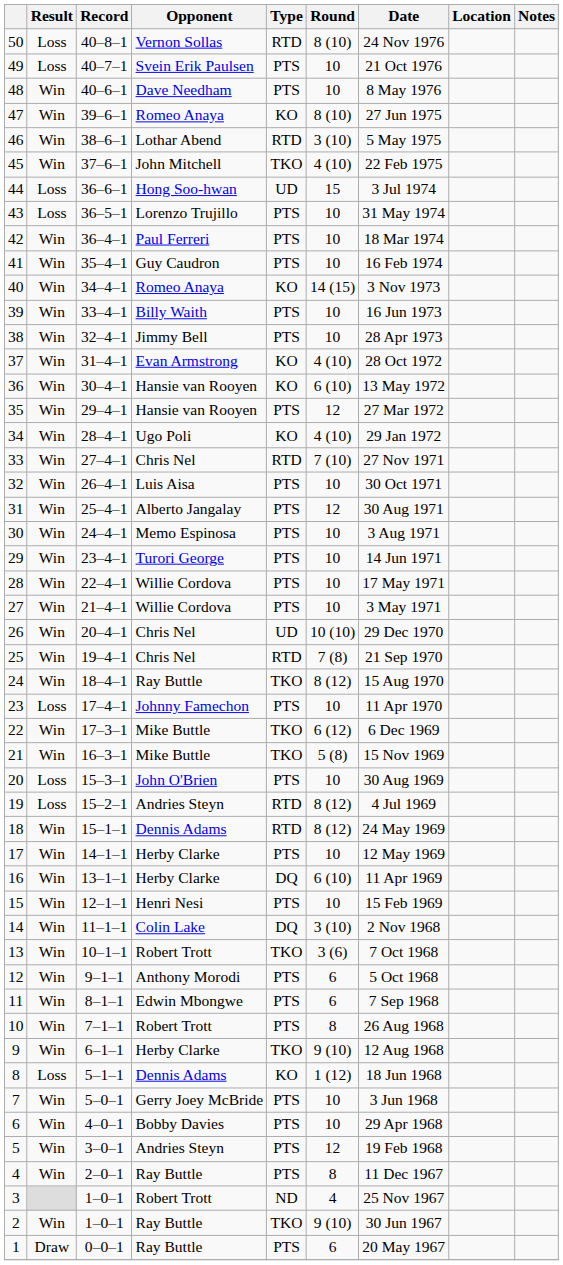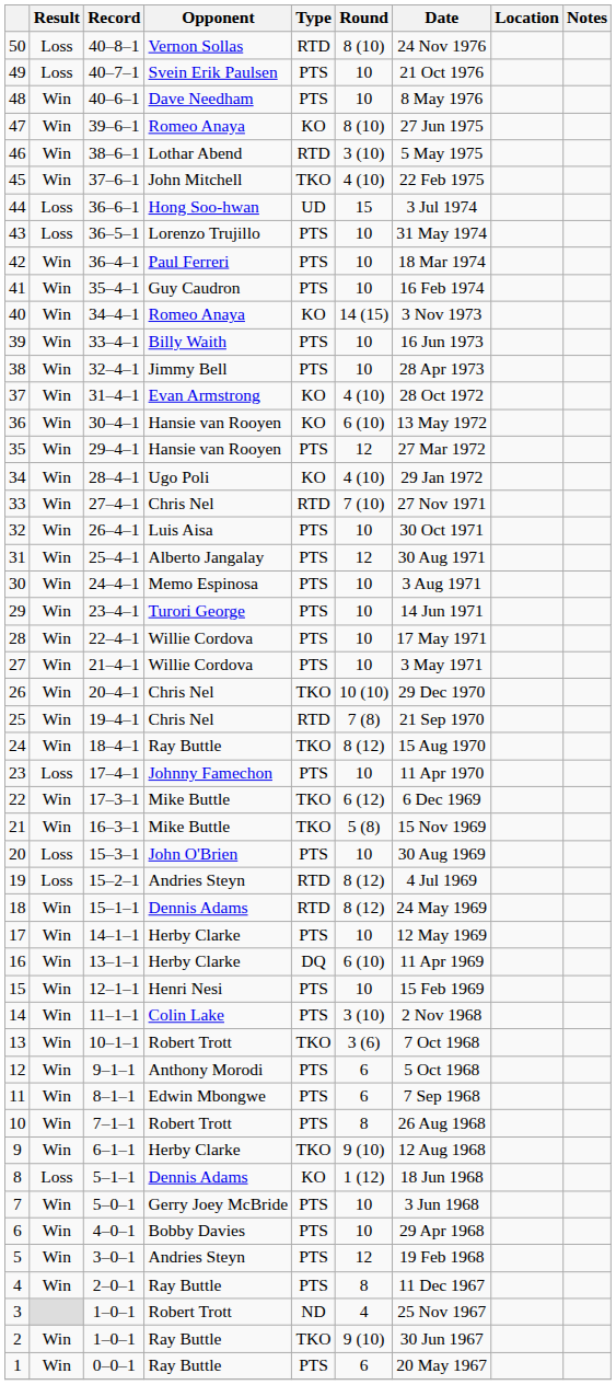 <table class="wikitable" style="text-align:center">
 <tr>
 <th></th>
 <th>Result</th>
 <th>Record</th>
 <th>Opponent</th>
 <th>Type</th>
 <th>Round</th>
 <th>Date</th>
 <th>Location</th>
 <th>Notes</th>
 </tr>
 <tr>
 <td>50</td>
 <td>Loss</td>
 <td>40–8–1 </td>
 <td align=left><a href='#'>Vernon Sollas</a></td>
 <td>RTD</td>
 <td>8 (10)</td>
 <td>24 Nov 1976</td>
 <td style="text-align:left;"></td>
 <td></td>
 </tr>
 <tr>
 <td>49</td>
 <td>Loss</td>
 <td>40–7–1 </td>
 <td align=left><a href='#'>Svein Erik Paulsen</a></td>
 <td>PTS</td>
 <td>10</td>
 <td>21 Oct 1976</td>
 <td style="text-align:left;"></td>
 <td></td>
 </tr>
 <tr>
 <td>48</td>
 <td>Win</td>
 <td>40–6–1 </td>
 <td align=left><a href='#'>Dave Needham</a></td>
 <td>PTS</td>
 <td>10</td>
 <td>8 May 1976</td>
 <td style="text-align:left;"></td>
 <td></td>
 </tr>
 <tr>
 <td>47</td>
 <td>Win</td>
 <td>39–6–1 </td>
 <td align=left><a href='#'>Romeo Anaya</a></td>
 <td>KO</td>
 <td>8 (10)</td>
 <td>27 Jun 1975</td>
 <td style="text-align:left;"></td>
 <td></td>
 </tr>
 <tr>
 <td>46</td>
 <td>Win</td>
 <td>38–6–1 </td>
 <td align=left>Lothar Abend</td>
 <td>RTD</td>
 <td>3 (10)</td>
 <td>5 May 1975</td>
 <td style="text-align:left;"></td>
 <td></td>
 </tr>
 <tr>
 <td>45</td>
 <td>Win</td>
 <td>37–6–1 </td>
 <td align=left>John Mitchell</td>
 <td>TKO</td>
 <td>4 (10)</td>
 <td>22 Feb 1975</td>
 <td style="text-align:left;"></td>
 <td></td>
 </tr>
 <tr>
 <td>44</td>
 <td>Loss</td>
 <td>36–6–1 </td>
 <td align=left><a href='#'>Hong Soo-hwan</a></td>
 <td>UD</td>
 <td>15</td>
 <td>3 Jul 1974</td>
 <td style="text-align:left;"></td>
 <td style="text-align:left;"></td>
 </tr>
 <tr>
 <td>43</td>
 <td>Loss</td>
 <td>36–5–1 </td>
 <td align=left>Lorenzo Trujillo</td>
 <td>PTS</td>
 <td>10</td>
 <td>31 May 1974</td>
 <td style="text-align:left;"></td>
 <td></td>
 </tr>
 <tr>
 <td>42</td>
 <td>Win</td>
 <td>36–4–1 </td>
 <td align=left><a href='#'>Paul Ferreri</a></td>
 <td>PTS</td>
 <td>10</td>
 <td>18 Mar 1974</td>
 <td style="text-align:left;"></td>
 <td></td>
 </tr>
 <tr>
 <td>41</td>
 <td>Win</td>
 <td>35–4–1 </td>
 <td align=left>Guy Caudron</td>
 <td>PTS</td>
 <td>10</td>
 <td>16 Feb 1974</td>
 <td style="text-align:left;"></td>
 <td></td>
 </tr>
 <tr>
 <td>40</td>
 <td>Win</td>
 <td>34–4–1 </td>
 <td align=left><a href='#'>Romeo Anaya</a></td>
 <td>KO</td>
 <td>14 (15)</td>
 <td>3 Nov 1973</td>
 <td style="text-align:left;"></td>
 <td style="text-align:left;"></td>
 </tr>
 <tr>
 <td>39</td>
 <td>Win</td>
 <td>33–4–1 </td>
 <td align=left><a href='#'>Billy Waith</a></td>
 <td>PTS</td>
 <td>10</td>
 <td>16 Jun 1973</td>
 <td style="text-align:left;"></td>
 <td></td>
 </tr>
 <tr>
 <td>38</td>
 <td>Win</td>
 <td>32–4–1 </td>
 <td align=left>Jimmy Bell</td>
 <td>PTS</td>
 <td>10</td>
 <td>28 Apr 1973</td>
 <td style="text-align:left;"></td>
 <td></td>
 </tr>
 <tr>
 <td>37</td>
 <td>Win</td>
 <td>31–4–1 </td>
 <td align=left><a href='#'>Evan Armstrong</a></td>
 <td>KO</td>
 <td>4 (10)</td>
 <td>28 Oct 1972</td>
 <td style="text-align:left;"></td>
 <td></td>
 </tr>
 <tr>
 <td>36</td>
 <td>Win</td>
 <td>30–4–1 </td>
 <td align=left>Hansie van Rooyen</td>
 <td>KO</td>
 <td>6 (10)</td>
 <td>13 May 1972</td>
 <td style="text-align:left;"></td>
 <td></td>
 </tr>
 <tr>
 <td>35</td>
 <td>Win</td>
 <td>29–4–1 </td>
 <td align=left>Hansie van Rooyen</td>
 <td>PTS</td>
 <td>12</td>
 <td>27 Mar 1972</td>
 <td style="text-align:left;"></td>
 <td style="text-align:left;"></td>
 </tr>
 <tr>
 <td>34</td>
 <td>Win</td>
 <td>28–4–1 </td>
 <td align=left>Ugo Poli</td>
 <td>KO</td>
 <td>4 (10)</td>
 <td>29 Jan 1972</td>
 <td style="text-align:left;"></td>
 <td></td>
 </tr>
 <tr>
 <td>33</td>
 <td>Win</td>
 <td>27–4–1 </td>
 <td align=left>Chris Nel</td>
 <td>RTD</td>
 <td>7 (10)</td>
 <td>27 Nov 1971</td>
 <td style="text-align:left;"></td>
 <td></td>
 </tr>
 <tr>
 <td>32</td>
 <td>Win</td>
 <td>26–4–1 </td>
 <td align=left>Luis Aisa</td>
 <td>PTS</td>
 <td>10</td>
 <td>30 Oct 1971</td>
 <td style="text-align:left;"></td>
 <td></td>
 </tr>
 <tr>
 <td>31</td>
 <td>Win</td>
 <td>25–4–1 </td>
 <td align=left>Alberto Jangalay</td>
 <td>PTS</td>
 <td>12</td>
 <td>30 Aug 1971</td>
 <td style="text-align:left;"></td>
 <td></td>
 </tr>
 <tr>
 <td>30</td>
 <td>Win</td>
 <td>24–4–1 </td>
 <td align=left>Memo Espinosa</td>
 <td>PTS</td>
 <td>10</td>
 <td>3 Aug 1971</td>
 <td style="text-align:left;"></td>
 <td></td>
 </tr>
 <tr>
 <td>29</td>
 <td>Win</td>
 <td>23–4–1 </td>
 <td align=left><a href='#'>Turori George</a></td>
 <td>PTS</td>
 <td>10</td>
 <td>14 Jun 1971</td>
 <td style="text-align:left;"></td>
 <td></td>
 </tr>
 <tr>
 <td>28</td>
 <td>Win</td>
 <td>22–4–1 </td>
 <td align=left>Willie Cordova</td>
 <td>PTS</td>
 <td>10</td>
 <td>17 May 1971</td>
 <td style="text-align:left;"></td>
 <td></td>
 </tr>
 <tr>
 <td>27</td>
 <td>Win</td>
 <td>21–4–1 </td>
 <td align=left>Willie Cordova</td>
 <td>PTS</td>
 <td>10</td>
 <td>3 May 1971</td>
 <td style="text-align:left;"></td>
 <td></td>
 </tr>
 <tr>
 <td>26</td>
 <td>Win</td>
 <td>20–4–1 </td>
 <td align=left>Chris Nel</td>
-<td>UD</td>
+<td>TKO</td>
 <td>10 (10)</td>
 <td>29 Dec 1970</td>
 <td style="text-align:left;"></td>
 <td></td>
 </tr>
 <tr>
 <td>25</td>
 <td>Win</td>
 <td>19–4–1 </td>
 <td align=left>Chris Nel</td>
 <td>RTD</td>
 <td>7 (8)</td>
 <td>21 Sep 1970</td>
 <td style="text-align:left;"></td>
 <td></td>
 </tr>
 <tr>
 <td>24</td>
 <td>Win</td>
 <td>18–4–1 </td>
 <td align=left>Ray Buttle</td>
 <td>TKO</td>
 <td>8 (12)</td>
 <td>15 Aug 1970</td>
 <td style="text-align:left;"></td>
 <td style="text-align:left;"></td>
 </tr>
 <tr>
 <td>23</td>
 <td>Loss</td>
 <td>17–4–1 </td>
 <td align=left><a href='#'>Johnny Famechon</a></td>
 <td>PTS</td>
 <td>10</td>
 <td>11 Apr 1970</td>
 <td style="text-align:left;"></td>
 <td></td>
 </tr>
 <tr>
 <td>22</td>
 <td>Win</td>
 <td>17–3–1 </td>
 <td align=left>Mike Buttle</td>
 <td>TKO</td>
 <td>6 (12)</td>
 <td>6 Dec 1969</td>
 <td style="text-align:left;"></td>
 <td style="text-align:left;"></td>
 </tr>
 <tr>
 <td>21</td>
 <td>Win</td>
 <td>16–3–1 </td>
 <td align=left>Mike Buttle</td>
 <td>TKO</td>
 <td>5 (8)</td>
 <td>15 Nov 1969</td>
 <td style="text-align:left;"></td>
 <td></td>
 </tr>
 <tr>
 <td>20</td>
 <td>Loss</td>
 <td>15–3–1 </td>
 <td align=left><a href='#'>John O'Brien</a></td>
 <td>PTS</td>
 <td>10</td>
 <td>30 Aug 1969</td>
 <td style="text-align:left;"></td>
 <td></td>
 </tr>
 <tr>
 <td>19</td>
 <td>Loss</td>
 <td>15–2–1 </td>
 <td align=left>Andries Steyn</td>
 <td>RTD</td>
 <td>8 (12)</td>
 <td>4 Jul 1969</td>
 <td style="text-align:left;"></td>
 <td style="text-align:left;"></td>
 </tr>
 <tr>
 <td>18</td>
 <td>Win</td>
 <td>15–1–1 </td>
 <td align=left><a href='#'>Dennis Adams</a></td>
 <td>RTD</td>
 <td>8 (12)</td>
 <td>24 May 1969</td>
 <td style="text-align:left;"></td>
 <td style="text-align:left;"></td>
 </tr>
 <tr>
 <td>17</td>
 <td>Win</td>
 <td>14–1–1 </td>
 <td align=left>Herby Clarke</td>
 <td>PTS</td>
 <td>10</td>
 <td>12 May 1969</td>
 <td style="text-align:left;"></td>
 <td style="text-align:left;"></td>
 </tr>
 <tr>
 <td>16</td>
 <td>Win</td>
 <td>13–1–1 </td>
 <td align=left>Herby Clarke</td>
 <td>DQ</td>
 <td>6 (10)</td>
 <td>11 Apr 1969</td>
 <td style="text-align:left;"></td>
 <td style="text-align:left;"></td>
 </tr>
 <tr>
 <td>15</td>
 <td>Win</td>
 <td>12–1–1 </td>
 <td align=left>Henri Nesi</td>
 <td>PTS</td>
 <td>10</td>
 <td>15 Feb 1969</td>
 <td style="text-align:left;"></td>
 <td></td>
 </tr>
 <tr>
 <td>14</td>
 <td>Win</td>
 <td>11–1–1 </td>
 <td align=left><a href='#'>Colin Lake</a></td>
-<td>DQ</td>
+<td>PTS</td>
 <td>3 (10)</td>
 <td>2 Nov 1968</td>
 <td style="text-align:left;"></td>
 <td></td>
 </tr>
 <tr>
 <td>13</td>
 <td>Win</td>
 <td>10–1–1 </td>
 <td align=left>Robert Trott</td>
 <td>TKO</td>
 <td>3 (6)</td>
 <td>7 Oct 1968</td>
 <td style="text-align:left;"></td>
 <td></td>
 </tr>
 <tr>
 <td>12</td>
 <td>Win</td>
 <td>9–1–1 </td>
 <td align=left>Anthony Morodi</td>
 <td>PTS</td>
 <td>6</td>
 <td>5 Oct 1968</td>
 <td style="text-align:left;"></td>
 <td></td>
 </tr>
 <tr>
 <td>11</td>
 <td>Win</td>
 <td>8–1–1 </td>
 <td align=left>Edwin Mbongwe</td>
 <td>PTS</td>
 <td>6</td>
 <td>7 Sep 1968</td>
 <td style="text-align:left;"></td>
 <td></td>
 </tr>
 <tr>
 <td>10</td>
 <td>Win</td>
 <td>7–1–1 </td>
 <td align=left>Robert Trott</td>
 <td>PTS</td>
 <td>8</td>
 <td>26 Aug 1968</td>
 <td style="text-align:left;"></td>
 <td></td>
 </tr>
 <tr>
 <td>9</td>
 <td>Win</td>
 <td>6–1–1 </td>
 <td align=left>Herby Clarke</td>
 <td>TKO</td>
 <td>9 (10)</td>
 <td>12 Aug 1968</td>
 <td style="text-align:left;"></td>
 <td></td>
 </tr>
 <tr>
 <td>8</td>
 <td>Loss</td>
 <td>5–1–1 </td>
 <td align=left><a href='#'>Dennis Adams</a></td>
 <td>KO</td>
 <td>1 (12)</td>
 <td>18 Jun 1968</td>
 <td style="text-align:left;"></td>
 <td style="text-align:left;"></td>
 </tr>
 <tr>
 <td>7</td>
 <td>Win</td>
 <td>5–0–1 </td>
 <td align=left>Gerry Joey McBride</td>
 <td>PTS</td>
 <td>10</td>
 <td>3 Jun 1968</td>
 <td style="text-align:left;"></td>
 <td></td>
 </tr>
 <tr>
 <td>6</td>
 <td>Win</td>
 <td>4–0–1 </td>
 <td align=left>Bobby Davies</td>
 <td>PTS</td>
 <td>10</td>
 <td>29 Apr 1968</td>
 <td style="text-align:left;"></td>
 <td></td>
 </tr>
 <tr>
 <td>5</td>
 <td>Win</td>
 <td>3–0–1 </td>
 <td align=left>Andries Steyn</td>
 <td>PTS</td>
 <td>12</td>
 <td>19 Feb 1968</td>
 <td style="text-align:left;"></td>
 <td style="text-align:left;"></td>
 </tr>
 <tr>
 <td>4</td>
 <td>Win</td>
 <td>2–0–1 </td>
 <td align=left>Ray Buttle</td>
 <td>PTS</td>
 <td>8</td>
 <td>11 Dec 1967</td>
 <td style="text-align:left;"></td>
 <td></td>
 </tr>
 <tr>
 <td>3</td>
 <td style="background:#DDD"></td>
 <td>1–0–1 </td>
 <td align=left>Robert Trott</td>
 <td>ND</td>
 <td>4</td>
 <td>25 Nov 1967</td>
 <td style="text-align:left;"></td>
 <td></td>
 </tr>
 <tr>
 <td>2</td>
 <td>Win</td>
 <td>1–0–1</td>
 <td align=left>Ray Buttle</td>
 <td>TKO</td>
 <td>9 (10)</td>
 <td>30 Jun 1967</td>
 <td style="text-align:left;"></td>
 <td style="text-align:left;"></td>
 </tr>
 <tr>
 <td>1</td>
-<td>Draw</td>
+<td>Win</td>
 <td>0–0–1</td>
 <td align=left>Ray Buttle</td>
 <td>PTS</td>
 <td>6</td>
 <td>20 May 1967</td>
 <td style="text-align:left;"></td>
 <td></td>
 </tr>
 <tr>
 </tr>
 </table>
